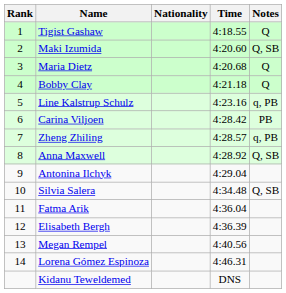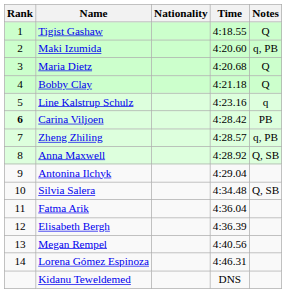 <table class="wikitable sortable" style="text-align:center">
 <tr>
 <th>Rank</th>
 <th>Name</th>
 <th>Nationality</th>
 <th>Time</th>
 <th>Notes</th>
 </tr>
 <tr bgcolor=ccffcc>
 <td>1</td>
 <td align=left><a href='#'>Tigist Gashaw</a></td>
 <td align=left></td>
 <td>4:18.55</td>
 <td>Q</td>
 </tr>
 <tr bgcolor=ccffcc>
 <td>2</td>
 <td align=left><a href='#'>Maki Izumida</a></td>
 <td align=left></td>
 <td>4:20.60</td>
-<td>Q, SB</td>
+<td>q, PB</td>
 </tr>
 <tr bgcolor=ccffcc>
 <td>3</td>
 <td align=left><a href='#'>Maria Dietz</a></td>
 <td align=left></td>
 <td>4:20.68</td>
 <td>Q</td>
 </tr>
 <tr bgcolor=ccffcc>
 <td>4</td>
 <td align=left><a href='#'>Bobby Clay</a></td>
 <td align=left></td>
 <td>4:21.18</td>
 <td>Q</td>
 </tr>
 <tr bgcolor=ddffdd>
 <td>5</td>
 <td align=left><a href='#'>Line Kalstrup Schulz</a></td>
 <td align=left></td>
 <td>4:23.16</td>
-<td>q, PB</td>
+<td>q</td>
 </tr>
 <tr bgcolor=ddffdd>
-<td>6</td>
+<td><strong>6</strong></td>
 <td align=left><a href='#'>Carina Viljoen</a></td>
 <td align=left></td>
 <td>4:28.42</td>
 <td>PB</td>
 </tr>
 <tr bgcolor=ddffdd>
 <td>7</td>
 <td align=left><a href='#'>Zheng Zhiling</a></td>
 <td align=left></td>
 <td>4:28.57</td>
 <td>q, PB</td>
 </tr>
 <tr bgcolor=ddffdd>
 <td>8</td>
 <td align=left><a href='#'>Anna Maxwell</a></td>
 <td align=left></td>
 <td>4:28.92</td>
 <td>Q, SB</td>
 </tr>
 <tr>
 <td>9</td>
 <td align=left><a href='#'>Antonina Ilchyk</a></td>
 <td align=left></td>
 <td>4:29.04</td>
 <td></td>
 </tr>
 <tr>
 <td>10</td>
 <td align=left><a href='#'>Silvia Salera</a></td>
 <td align=left></td>
 <td>4:34.48</td>
 <td>Q, SB</td>
 </tr>
 <tr>
 <td>11</td>
 <td align=left><a href='#'>Fatma Arik</a></td>
 <td align=left></td>
 <td>4:36.04</td>
 <td></td>
 </tr>
 <tr>
 <td>12</td>
 <td align=left><a href='#'>Elisabeth Bergh</a></td>
 <td align=left></td>
 <td>4:36.39</td>
 <td></td>
 </tr>
 <tr>
 <td>13</td>
 <td align=left><a href='#'>Megan Rempel</a></td>
 <td align=left></td>
 <td>4:40.56</td>
 <td></td>
 </tr>
 <tr>
 <td>14</td>
 <td align=left><a href='#'>Lorena Gómez Espinoza</a></td>
 <td align=left></td>
 <td>4:46.31</td>
 <td></td>
 </tr>
 <tr>
 <td></td>
 <td align=left><a href='#'>Kidanu Teweldemed</a></td>
 <td align=left></td>
 <td>DNS</td>
 <td></td>
 </tr>
 </table>
